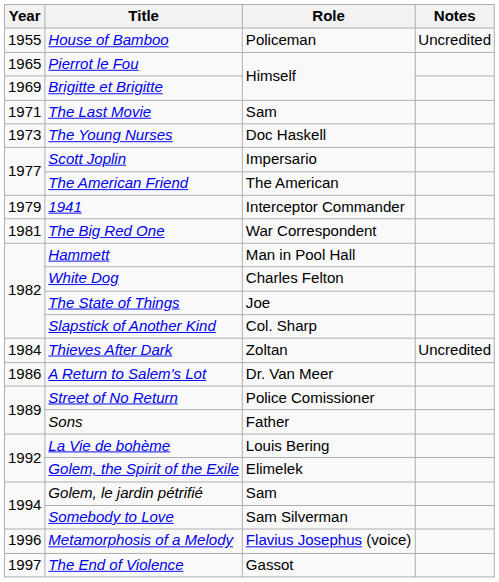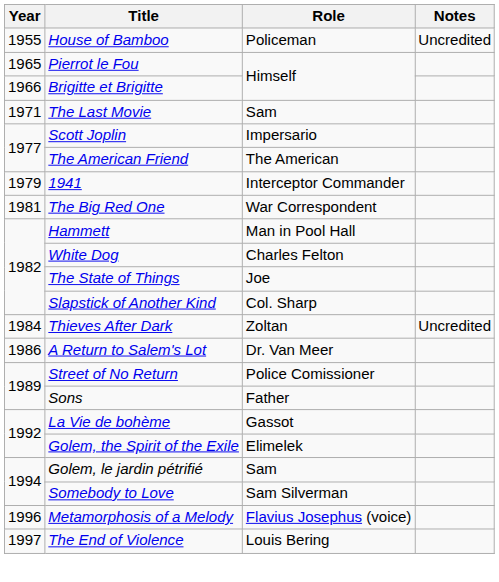 <table class="wikitable sortable">
 <tr>
 <th>Year</th>
 <th>Title</th>
 <th>Role</th>
 <th class="unsortable">Notes</th>
 </tr>
 <tr>
 <td>1955</td>
 <td><em><a href='#'>House of Bamboo</a></em></td>
 <td>Policeman</td>
 <td>Uncredited</td>
 </tr>
 <tr>
 <td>1965</td>
 <td><em><a href='#'>Pierrot le Fou</a></em></td>
 <td rowspan="2">Himself</td>
 <td></td>
 </tr>
 <tr>
-<td>1969</td>
+<td>1966</td>
 <td><em><a href='#'>Brigitte et Brigitte</a></em></td>
 <td></td>
 </tr>
 <tr>
 <td>1971</td>
 <td><em><a href='#'>The Last Movie</a></em></td>
 <td>Sam</td>
-<td></td>
-</tr>
-<tr>
-<td>1973</td>
-<td><em><a href='#'>The Young Nurses</a></em></td>
-<td>Doc Haskell</td>
 <td></td>
 </tr>
 <tr>
 <td rowspan="2">1977</td>
 <td><a href='#'><em>Scott Joplin</em></a></td>
 <td>Impersario</td>
 <td></td>
 </tr>
 <tr>
 <td><em><a href='#'>The American Friend</a></em></td>
 <td>The American</td>
 <td></td>
 </tr>
 <tr>
 <td>1979</td>
 <td><a href='#'><em>1941</em></a></td>
 <td>Interceptor Commander</td>
 <td></td>
 </tr>
 <tr>
 <td>1981</td>
 <td><em><a href='#'>The Big Red One</a></em></td>
 <td>War Correspondent</td>
 <td></td>
 </tr>
 <tr>
 <td rowspan="4">1982</td>
 <td><a href='#'><em>Hammett</em></a></td>
 <td>Man in Pool Hall</td>
 <td></td>
 </tr>
 <tr>
 <td><a href='#'><em>White Dog</em></a></td>
 <td>Charles Felton</td>
 <td></td>
 </tr>
 <tr>
 <td><a href='#'><em>The State of Things</em></a></td>
 <td>Joe</td>
 <td></td>
 </tr>
 <tr>
 <td><em><a href='#'>Slapstick of Another Kind</a></em></td>
 <td>Col. Sharp</td>
 <td></td>
 </tr>
 <tr>
 <td>1984</td>
 <td><em><a href='#'>Thieves After Dark</a></em></td>
 <td>Zoltan</td>
 <td>Uncredited</td>
 </tr>
 <tr>
 <td>1986</td>
 <td><em><a href='#'>A Return to Salem's Lot</a></em></td>
 <td>Dr. Van Meer</td>
 <td></td>
 </tr>
 <tr>
 <td rowspan="2">1989</td>
 <td><em><a href='#'>Street of No Return</a></em></td>
 <td>Police Comissioner</td>
 <td></td>
 </tr>
 <tr>
 <td><em>Sons</em></td>
 <td>Father</td>
 <td></td>
 </tr>
 <tr>
 <td rowspan="2">1992</td>
 <td><a href='#'><em>La Vie de bohème</em></a></td>
-<td>Louis Bering</td>
+<td>Gassot</td>
 <td></td>
 </tr>
 <tr>
 <td><em><a href='#'>Golem, the Spirit of the Exile</a></em></td>
 <td>Elimelek</td>
 <td></td>
 </tr>
 <tr>
 <td rowspan="2">1994</td>
 <td><em>Golem, le jardin pétrifié</em></td>
 <td>Sam</td>
 <td></td>
 </tr>
 <tr>
 <td><a href='#'><em>Somebody to Love</em></a></td>
 <td>Sam Silverman</td>
 <td></td>
 </tr>
 <tr>
 <td>1996</td>
 <td><em><a href='#'>Metamorphosis of a Melody</a></em></td>
 <td><a href='#'>Flavius Josephus</a> (voice)</td>
 <td></td>
 </tr>
 <tr>
 <td>1997</td>
 <td><em><a href='#'>The End of Violence</a></em></td>
-<td>Gassot</td>
+<td>Louis Bering</td>
 <td></td>
 </tr>
 </table>
